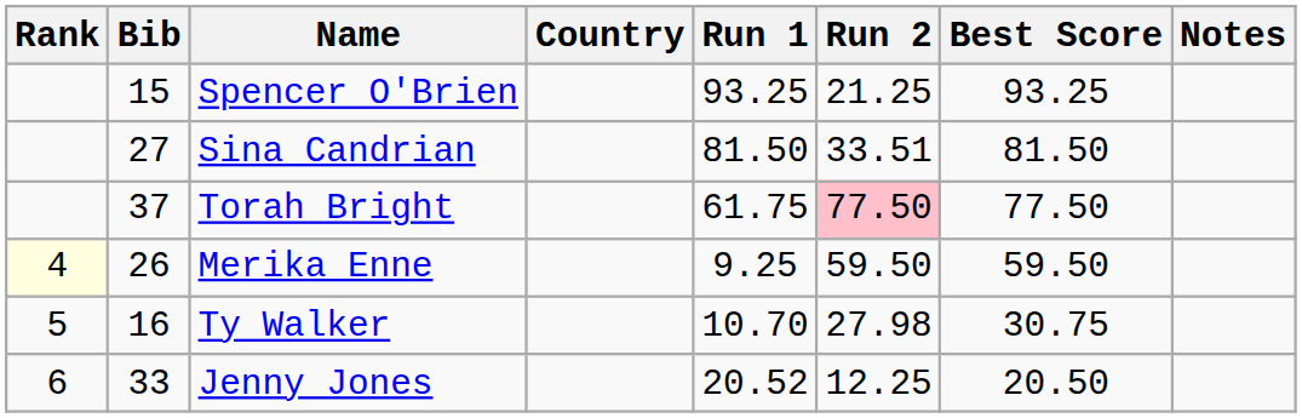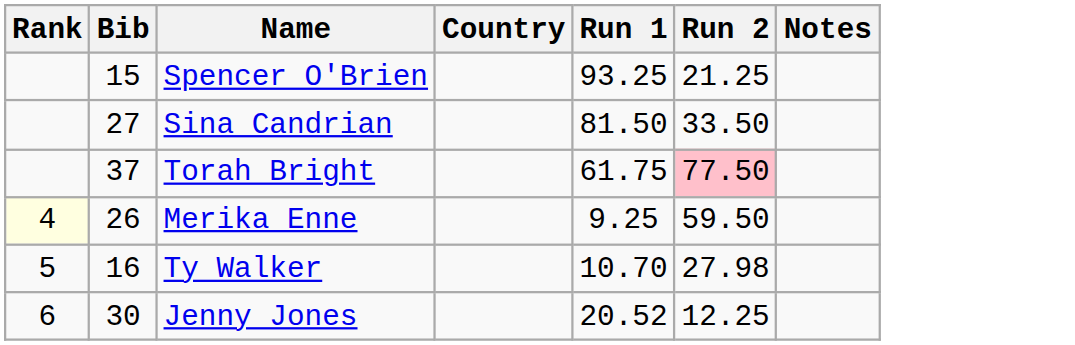 <table class="wikitable sortable" style="text-align:center">
 <tr>
 <th>Rank</th>
 <th>Bib</th>
 <th>Name</th>
 <th>Country</th>
 <th>Run 1</th>
 <th>Run 2</th>
-<th>Best Score</th>
 <th>Notes</th>
 </tr>
 <tr>
 <td></td>
 <td>15</td>
 <td align=left><a href='#'>Spencer O'Brien</a></td>
 <td align=left></td>
 <td>93.25</td>
 <td>21.25</td>
-<td>93.25</td>
 <td></td>
 </tr>
 <tr>
 <td></td>
 <td>27</td>
 <td align=left><a href='#'>Sina Candrian</a></td>
 <td align=left></td>
 <td>81.50</td>
-<td>33.51</td>
-<td>81.50</td>
+<td>33.50</td>
 <td></td>
 </tr>
 <tr>
 <td></td>
 <td>37</td>
 <td align=left><a href='#'>Torah Bright</a></td>
 <td align=left></td>
 <td>61.75</td>
 <td style="background: pink;">77.50</td>
-<td>77.50</td>
 <td></td>
 </tr>
 <tr>
 <td style="background: lightyellow;">4</td>
 <td>26</td>
 <td align=left><a href='#'>Merika Enne</a></td>
 <td align=left></td>
 <td>9.25</td>
-<td>59.50</td>
 <td>59.50</td>
 <td></td>
 </tr>
 <tr>
 <td>5</td>
 <td>16</td>
 <td align=left><a href='#'>Ty Walker</a></td>
 <td align=left></td>
 <td>10.70</td>
 <td>27.98</td>
-<td>30.75</td>
 <td></td>
 </tr>
 <tr>
 <td>6</td>
-<td>33</td>
+<td>30</td>
 <td align=left><a href='#'>Jenny Jones</a></td>
 <td align=left></td>
 <td>20.52</td>
 <td>12.25</td>
-<td>20.50</td>
 <td></td>
 </tr>
 </table>
